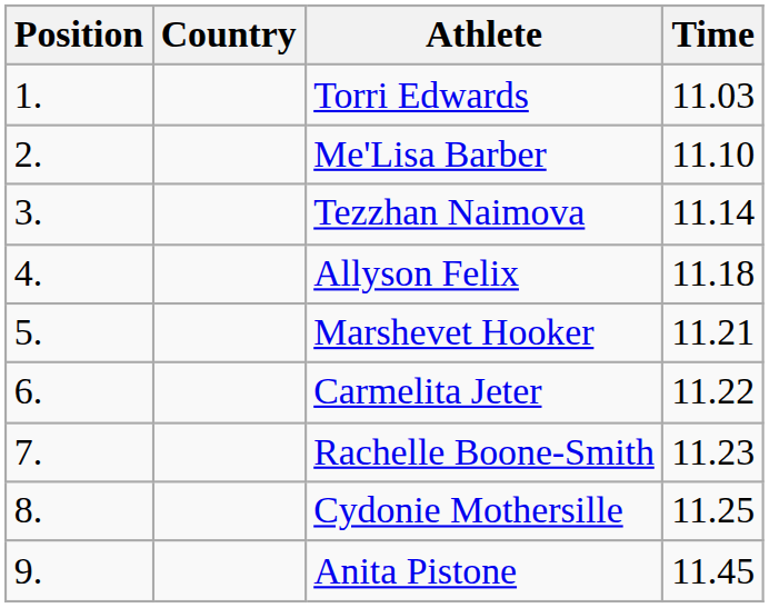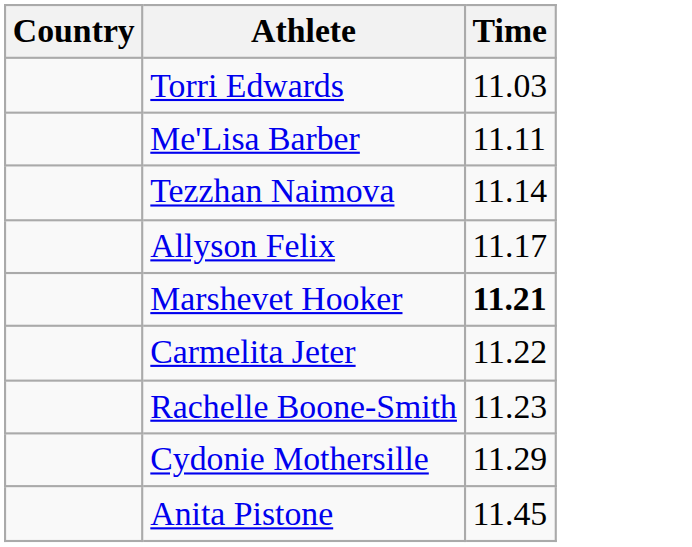 <table class="wikitable">
 <tr>
-<th>Position</th>
 <th>Country</th>
 <th>Athlete</th>
 <th>Time</th>
 </tr>
 <tr>
-<td>1.</td>
 <td></td>
 <td><a href='#'>Torri Edwards</a></td>
 <td>11.03</td>
 </tr>
 <tr>
-<td>2.</td>
 <td></td>
 <td><a href='#'>Me'Lisa Barber</a></td>
-<td>11.10</td>
+<td>11.11</td>
 </tr>
 <tr>
-<td>3.</td>
 <td></td>
 <td><a href='#'>Tezzhan Naimova</a></td>
 <td>11.14</td>
 </tr>
 <tr>
-<td>4.</td>
 <td></td>
 <td><a href='#'>Allyson Felix</a></td>
-<td>11.18</td>
+<td>11.17</td>
 </tr>
 <tr>
-<td>5.</td>
 <td></td>
 <td><a href='#'>Marshevet Hooker</a></td>
-<td>11.21</td>
+<td><strong>11.21</strong></td>
 </tr>
 <tr>
-<td>6.</td>
 <td></td>
 <td><a href='#'>Carmelita Jeter</a></td>
 <td>11.22</td>
 </tr>
 <tr>
-<td>7.</td>
 <td></td>
 <td><a href='#'>Rachelle Boone-Smith</a></td>
 <td>11.23</td>
 </tr>
 <tr>
-<td>8.</td>
 <td></td>
 <td><a href='#'>Cydonie Mothersille</a></td>
-<td>11.25</td>
+<td>11.29</td>
 </tr>
 <tr>
-<td>9.</td>
 <td></td>
 <td><a href='#'>Anita Pistone</a></td>
 <td>11.45</td>
 </tr>
 </table>
